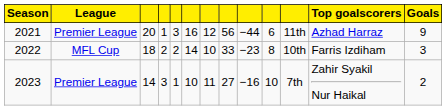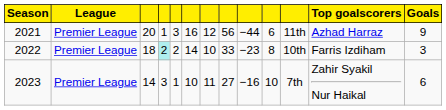 <table class="wikitable" style="text-align:center;">
 <tr>
 <th style="background:#FFEE00; color:black; border:1px solid black;">Season</th>
 <th style="background:#FFEE00; color:black; border:1px solid black;">League</th>
 <th style="background:#FFEE00; color:black; border:1px solid black;"></th>
 <th style="background:#FFEE00; color:black; border:1px solid black;"></th>
 <th style="background:#FFEE00; color:black; border:1px solid black;"></th>
 <th style="background:#FFEE00; color:black; border:1px solid black;"></th>
 <th style="background:#FFEE00; color:black; border:1px solid black;"></th>
 <th style="background:#FFEE00; color:black; border:1px solid black;"></th>
 <th style="background:#FFEE00; color:black; border:1px solid black;"></th>
 <th style="background:#FFEE00; color:black; border:1px solid black;"></th>
 <th style="background:#FFEE00; color:black; border:1px solid black;"></th>
 <th style="background:#FFEE00; color:black; border:1px solid black;">Top goalscorers</th>
 <th style="background:#FFEE00; color:black; border:1px solid black;">Goals</th>
 </tr>
 <tr>
 <td>2021</td>
 <td><a href='#'>Premier League</a></td>
 <td>20</td>
 <td>1</td>
 <td>3</td>
 <td>16</td>
 <td>12</td>
 <td>56</td>
 <td>−44</td>
 <td>6</td>
 <td>11th</td>
 <td align=left> <a href='#'>Azhad Harraz</a></td>
 <td>9</td>
 </tr>
 <tr>
 <td>2022</td>
-<td><a href='#'>MFL Cup</a></td>
+<td><a href='#'>Premier League</a></td>
 <td>18</td>
-<td>2</td>
+<td style="background: paleturquoise;">2</td>
 <td>2</td>
 <td>14</td>
 <td>10</td>
 <td>33</td>
 <td>−23</td>
 <td>8</td>
 <td>10th</td>
 <td align=left> Farris Izdiham</td>
 <td>3</td>
 </tr>
 <tr>
 <td>2023</td>
 <td><a href='#'>Premier League</a></td>
 <td>14</td>
 <td>3</td>
 <td>1</td>
 <td>10</td>
 <td>11</td>
 <td>27</td>
 <td>−16</td>
 <td>10</td>
 <td>7th</td>
 <td align=left> Zahir Syakil<hr> Nur Haikal</td>
-<td>2</td>
+<td>6</td>
 </tr>
 </table>
